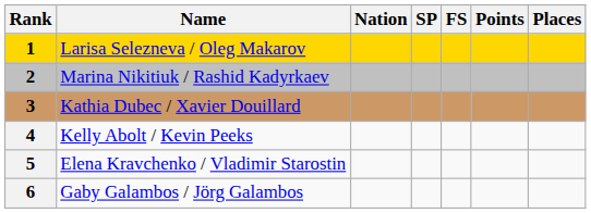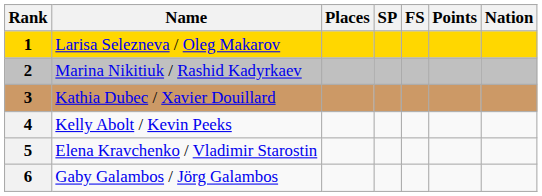 <table class="wikitable">
 <tr>
 <th>Rank</th>
 <th>Name</th>
-<th>Nation</th>
+<th>Places</th>
 <th>SP</th>
 <th>FS</th>
 <th>Points</th>
-<th>Places</th>
+<th>Nation</th>
 </tr>
 <tr bgcolor=gold>
 <td align=center><strong>1</strong></td>
 <td><a href='#'>Larisa Selezneva</a> / <a href='#'>Oleg Makarov</a></td>
 <td></td>
 <td></td>
 <td></td>
 <td></td>
 <td></td>
 </tr>
 <tr bgcolor=silver>
 <td align=center><strong>2</strong></td>
 <td><a href='#'>Marina Nikitiuk</a> / <a href='#'>Rashid Kadyrkaev</a></td>
 <td></td>
 <td></td>
 <td></td>
 <td></td>
 <td></td>
 </tr>
 <tr bgcolor=cc9966>
 <td align=center><strong>3</strong></td>
 <td><a href='#'>Kathia Dubec</a> / <a href='#'>Xavier Douillard</a></td>
 <td></td>
 <td></td>
 <td></td>
 <td></td>
 <td></td>
 </tr>
 <tr>
 <th>4</th>
 <td><a href='#'>Kelly Abolt</a> / <a href='#'>Kevin Peeks</a></td>
 <td></td>
 <td></td>
 <td></td>
 <td></td>
 <td></td>
 </tr>
 <tr>
 <th>5</th>
 <td><a href='#'>Elena Kravchenko</a> / <a href='#'>Vladimir Starostin</a></td>
 <td></td>
 <td></td>
 <td></td>
 <td></td>
 <td></td>
 </tr>
 <tr>
 <th>6</th>
 <td><a href='#'>Gaby Galambos</a> / <a href='#'>Jörg Galambos</a></td>
 <td></td>
 <td></td>
 <td></td>
 <td></td>
 <td></td>
 </tr>
 </table>
